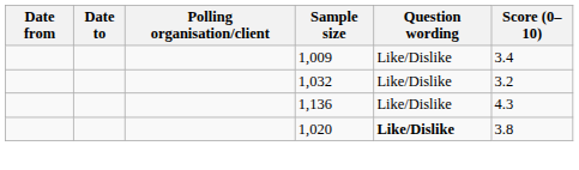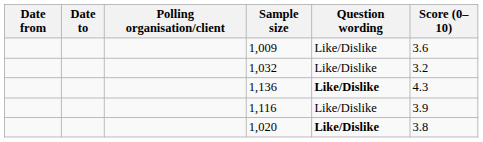 <table class="wikitable sortable">
 <tr>
 <th>Date from</th>
 <th>Date to</th>
 <th>Polling organisation/client</th>
 <th>Sample size</th>
 <th>Question wording</th>
 <th>Score (0–10)</th>
 </tr>
 <tr>
 <td></td>
 <td></td>
 <td></td>
 <td>1,009</td>
 <td>Like/Dislike</td>
-<td>3.4</td>
+<td>3.6</td>
 </tr>
 <tr>
 <td></td>
 <td></td>
 <td></td>
 <td>1,032</td>
 <td>Like/Dislike</td>
 <td>3.2</td>
 </tr>
 <tr>
 <td></td>
 <td></td>
 <td></td>
 <td>1,136</td>
+<td><strong>Like/Dislike</strong></td>
+<td>4.3</td>
+</tr>
+<tr>
+<td></td>
+<td></td>
+<td></td>
+<td>1,116</td>
 <td>Like/Dislike</td>
-<td>4.3</td>
+<td>3.9</td>
 </tr>
 <tr>
 <td></td>
 <td></td>
 <td></td>
 <td>1,020</td>
 <td><strong>Like/Dislike</strong></td>
 <td>3.8</td>
 </tr>
 </table>
